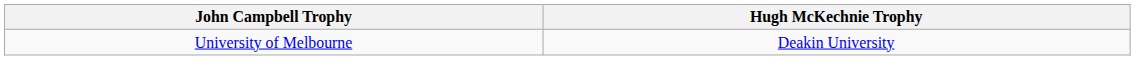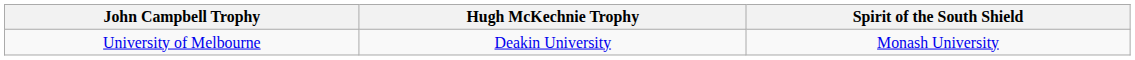 <table class="wikitable unsortable" style="width:90%; font-size:100%; text-align:center;">
 <tr>
 <th><strong>John Campbell Trophy</strong></th>
 <th><strong>Hugh McKechnie Trophy</strong></th>
+<th><strong>Spirit of the South Shield</strong></th>
 </tr>
 <tr>
 <td><a href='#'>University of Melbourne</a></td>
 <td><a href='#'>Deakin University</a></td>
+<td><a href='#'>Monash University</a></td>
 </tr>
 </table>
